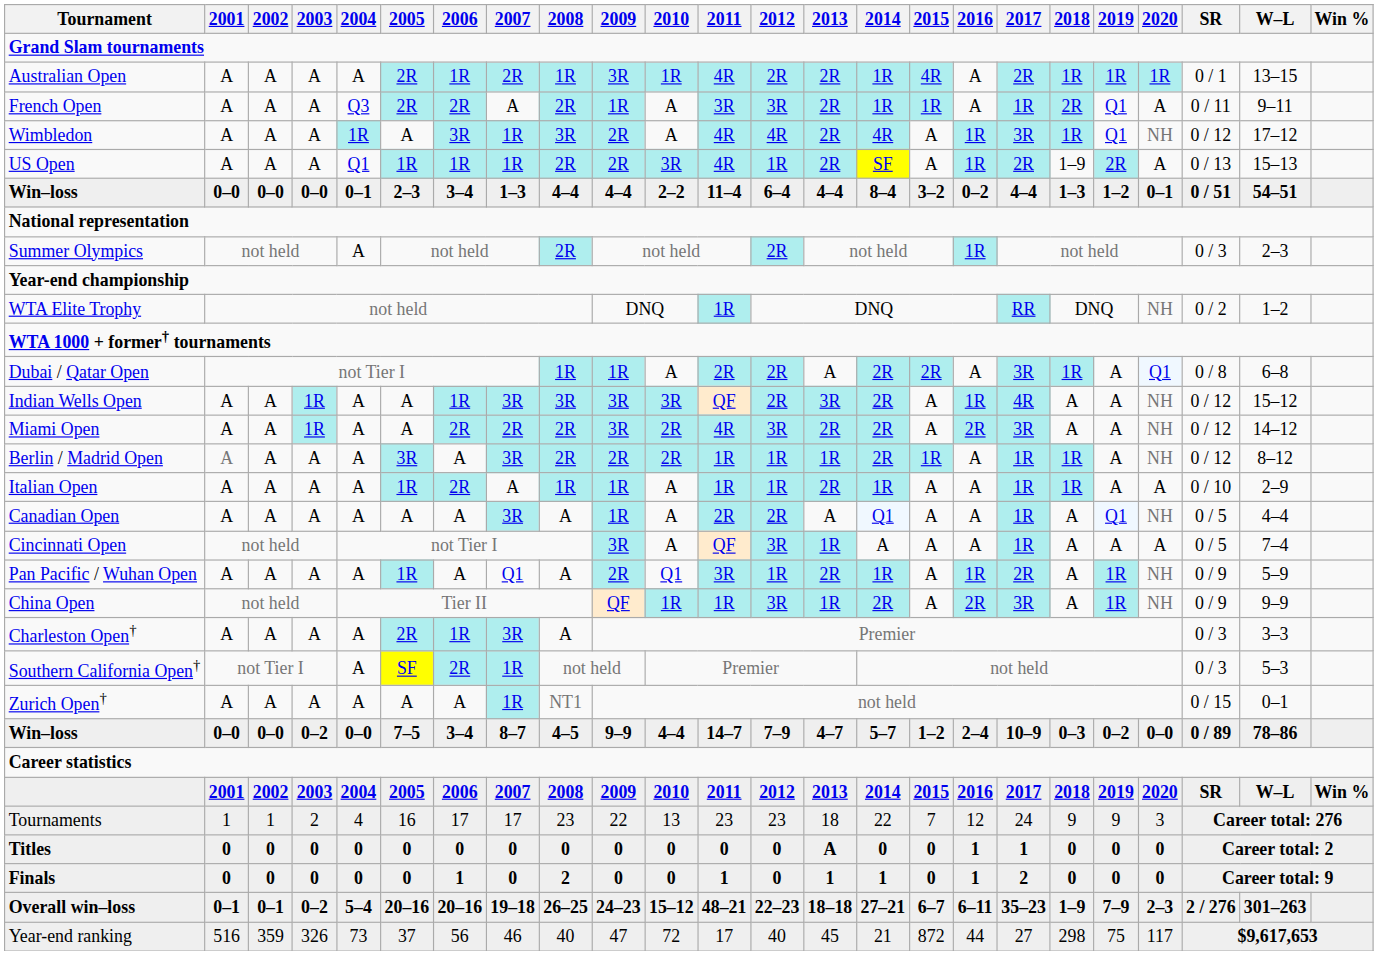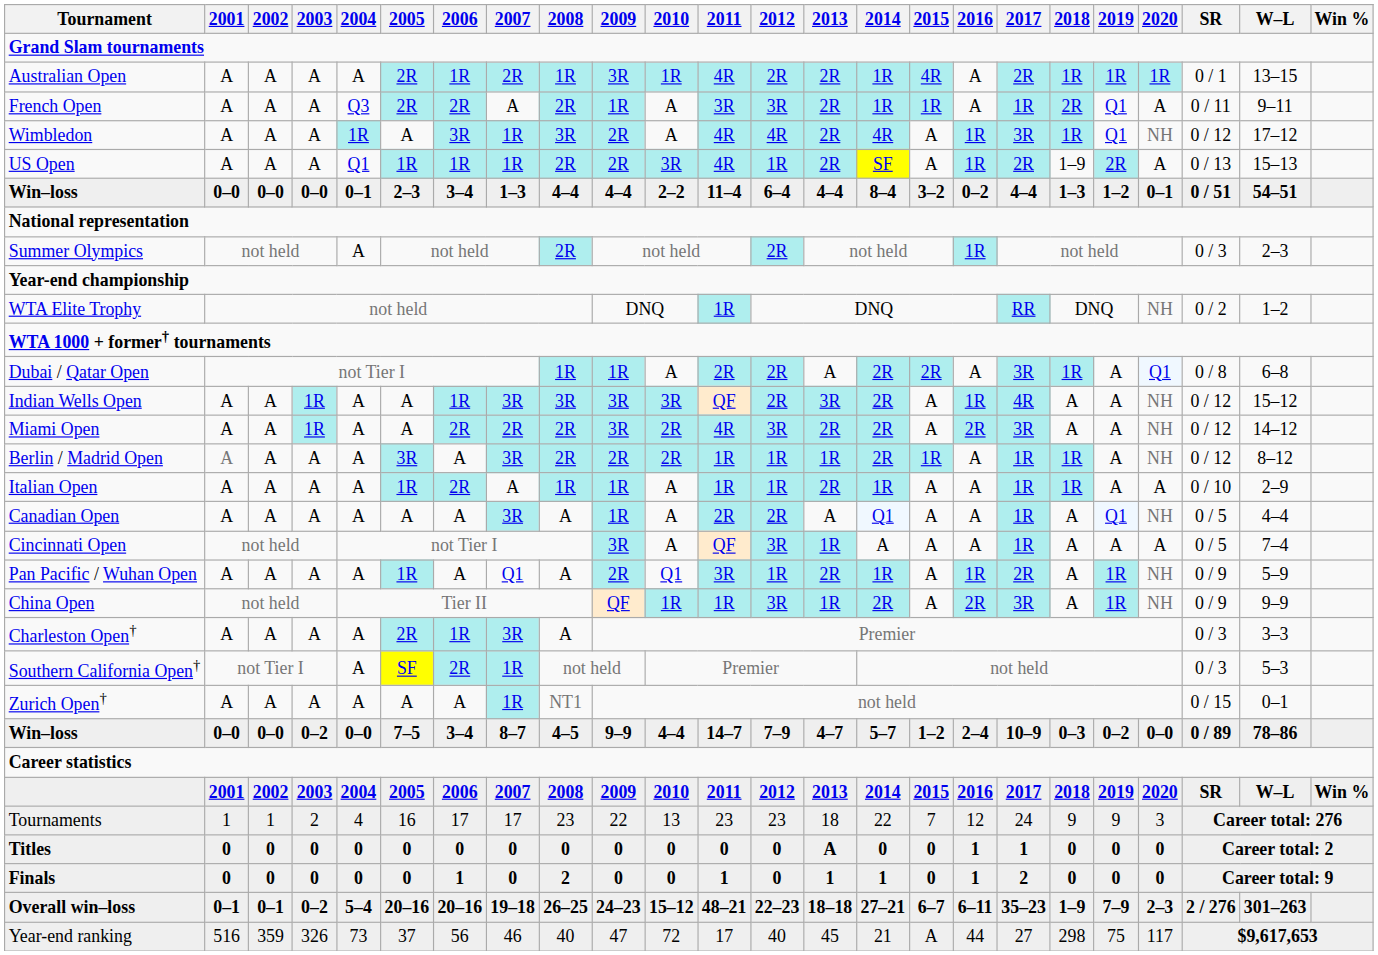 <table class="wikitable nowrap" style="font-size:97%; text-align:center">
 <tr>
 <th>Tournament</th>
 <th><a href='#'>2001</a></th>
 <th><a href='#'>2002</a></th>
 <th><a href='#'>2003</a></th>
 <th><a href='#'>2004</a></th>
 <th><a href='#'>2005</a></th>
 <th><a href='#'>2006</a></th>
 <th><a href='#'>2007</a></th>
 <th><a href='#'>2008</a></th>
 <th><a href='#'>2009</a></th>
 <th><a href='#'>2010</a></th>
 <th><a href='#'>2011</a></th>
 <th><a href='#'>2012</a></th>
 <th><a href='#'>2013</a></th>
 <th><a href='#'>2014</a></th>
 <th><a href='#'>2015</a></th>
 <th><a href='#'>2016</a></th>
 <th><a href='#'>2017</a></th>
 <th><a href='#'>2018</a></th>
 <th><a href='#'>2019</a></th>
 <th><a href='#'>2020</a></th>
 <th>SR</th>
 <th>W–L</th>
 <th>Win %</th>
 </tr>
 <tr>
 <td colspan="24" style="text-align:left;"><strong><a href='#'>Grand Slam tournaments</a></strong></td>
 </tr>
 <tr>
 <td align="left"><a href='#'>Australian Open</a></td>
 <td>A</td>
 <td>A</td>
 <td>A</td>
 <td>A</td>
 <td bgcolor="afeeee"><a href='#'>2R</a></td>
 <td bgcolor="afeeee"><a href='#'>1R</a></td>
 <td bgcolor="afeeee"><a href='#'>2R</a></td>
 <td bgcolor="afeeee"><a href='#'>1R</a></td>
 <td bgcolor="afeeee"><a href='#'>3R</a></td>
 <td bgcolor="afeeee"><a href='#'>1R</a></td>
 <td bgcolor="afeeee"><a href='#'>4R</a></td>
 <td bgcolor="afeeee"><a href='#'>2R</a></td>
 <td bgcolor="afeeee"><a href='#'>2R</a></td>
 <td bgcolor="afeeee"><a href='#'>1R</a></td>
 <td bgcolor="afeeee"><a href='#'>4R</a></td>
 <td>A</td>
 <td bgcolor="afeeee"><a href='#'>2R</a></td>
 <td bgcolor="afeeee"><a href='#'>1R</a></td>
 <td bgcolor="afeeee"><a href='#'>1R</a></td>
 <td bgcolor="afeeee"><a href='#'>1R</a></td>
 <td>0 / 1</td>
 <td>13–15</td>
 <td></td>
 </tr>
 <tr>
 <td align="left"><a href='#'>French Open</a></td>
 <td>A</td>
 <td>A</td>
 <td>A</td>
 <td><a href='#'>Q3</a></td>
 <td bgcolor="afeeee"><a href='#'>2R</a></td>
 <td bgcolor="afeeee"><a href='#'>2R</a></td>
 <td>A</td>
 <td bgcolor="afeeee"><a href='#'>2R</a></td>
 <td bgcolor="afeeee"><a href='#'>1R</a></td>
 <td>A</td>
 <td bgcolor="afeeee"><a href='#'>3R</a></td>
 <td bgcolor="afeeee"><a href='#'>3R</a></td>
 <td bgcolor="afeeee"><a href='#'>2R</a></td>
 <td bgcolor="afeeee"><a href='#'>1R</a></td>
 <td bgcolor="afeeee"><a href='#'>1R</a></td>
 <td>A</td>
 <td bgcolor="afeeee"><a href='#'>1R</a></td>
 <td bgcolor="afeeee"><a href='#'>2R</a></td>
 <td><a href='#'>Q1</a></td>
 <td>A</td>
 <td>0 / 11</td>
 <td>9–11</td>
 <td></td>
 </tr>
 <tr>
 <td align="left"><a href='#'>Wimbledon</a></td>
 <td>A</td>
 <td>A</td>
 <td>A</td>
 <td bgcolor="afeeee"><a href='#'>1R</a></td>
 <td>A</td>
 <td bgcolor="afeeee"><a href='#'>3R</a></td>
 <td bgcolor="afeeee"><a href='#'>1R</a></td>
 <td bgcolor="afeeee"><a href='#'>3R</a></td>
 <td bgcolor="afeeee"><a href='#'>2R</a></td>
 <td>A</td>
 <td bgcolor="afeeee"><a href='#'>4R</a></td>
 <td bgcolor="afeeee"><a href='#'>4R</a></td>
 <td bgcolor="afeeee"><a href='#'>2R</a></td>
 <td bgcolor="afeeee"><a href='#'>4R</a></td>
 <td>A</td>
 <td bgcolor="afeeee"><a href='#'>1R</a></td>
 <td bgcolor="afeeee"><a href='#'>3R</a></td>
 <td bgcolor="afeeee"><a href='#'>1R</a></td>
 <td><a href='#'>Q1</a></td>
 <td style="color:#767676;">NH</td>
 <td>0 / 12</td>
 <td>17–12</td>
 <td></td>
 </tr>
 <tr>
 <td align="left"><a href='#'>US Open</a></td>
 <td>A</td>
 <td>A</td>
 <td>A</td>
 <td><a href='#'>Q1</a></td>
 <td bgcolor="afeeee"><a href='#'>1R</a></td>
 <td bgcolor="afeeee"><a href='#'>1R</a></td>
 <td bgcolor="afeeee"><a href='#'>1R</a></td>
 <td bgcolor="afeeee"><a href='#'>2R</a></td>
 <td bgcolor="afeeee"><a href='#'>2R</a></td>
 <td bgcolor="afeeee"><a href='#'>3R</a></td>
 <td bgcolor="afeeee"><a href='#'>4R</a></td>
 <td bgcolor="afeeee"><a href='#'>1R</a></td>
 <td bgcolor="afeeee"><a href='#'>2R</a></td>
 <td style="background:yellow;"><a href='#'>SF</a></td>
 <td>A</td>
 <td bgcolor="afeeee"><a href='#'>1R</a></td>
 <td bgcolor="afeeee"><a href='#'>2R</a></td>
 <td>1–9</td>
 <td bgcolor="afeeee"><a href='#'>2R</a></td>
 <td>A</td>
 <td>0 / 13</td>
 <td>15–13</td>
 <td></td>
 </tr>
 <tr style="background:#efefef; font-weight:bold;">
 <td align="left">Win–loss</td>
 <td>0–0</td>
 <td>0–0</td>
 <td>0–0</td>
 <td>0–1</td>
 <td>2–3</td>
 <td>3–4</td>
 <td>1–3</td>
 <td>4–4</td>
 <td>4–4</td>
 <td>2–2</td>
 <td>11–4</td>
 <td>6–4</td>
 <td>4–4</td>
 <td>8–4</td>
 <td>3–2</td>
 <td>0–2</td>
 <td>4–4</td>
 <td>1–3</td>
 <td>1–2</td>
 <td>0–1</td>
 <td>0 / 51</td>
 <td>54–51</td>
 <td></td>
 </tr>
 <tr>
 <td colspan="24" style="text-align:left;"><strong>National representation</strong></td>
 </tr>
 <tr>
 <td align="left"><a href='#'>Summer Olympics</a></td>
 <td colspan="3" style="color:#767676">not held</td>
 <td>A</td>
 <td colspan="3" style="color:#767676">not held</td>
 <td bgcolor="afeeee"><a href='#'>2R</a></td>
 <td colspan="3" style="color:#767676">not held</td>
 <td bgcolor="afeeee"><a href='#'>2R</a></td>
 <td colspan="3" style="color:#767676">not held</td>
 <td bgcolor="afeeee"><a href='#'>1R</a></td>
 <td colspan="4" style="color:#767676">not held</td>
 <td>0 / 3</td>
 <td>2–3</td>
 <td></td>
 </tr>
 <tr>
 <td colspan="24" style="text-align:left;"><strong>Year-end championship</strong></td>
 </tr>
 <tr>
 <td align="left"><a href='#'>WTA Elite Trophy</a></td>
 <td colspan="8" style="color:#767676">not held</td>
 <td colspan="2">DNQ</td>
 <td bgcolor="afeeee"><a href='#'>1R</a></td>
 <td colspan="5">DNQ</td>
 <td bgcolor="afeeee"><a href='#'>RR</a></td>
 <td colspan="2">DNQ</td>
 <td style="color:#767676;">NH</td>
 <td>0 / 2</td>
 <td>1–2</td>
 <td></td>
 </tr>
 <tr>
 <td colspan="24" style="text-align:left;"><strong><a href='#'>WTA 1000</a> + former<sup>†</sup> tournaments</strong></td>
 </tr>
 <tr>
 <td align="left"><a href='#'>Dubai</a> / <a href='#'>Qatar Open</a></td>
 <td colspan="7" style="color:#767676">not Tier I</td>
 <td bgcolor="afeeee"><a href='#'>1R</a></td>
 <td bgcolor="afeeee"><a href='#'>1R</a></td>
 <td>A</td>
 <td bgcolor="afeeee"><a href='#'>2R</a></td>
 <td bgcolor="afeeee"><a href='#'>2R</a></td>
 <td>A</td>
 <td bgcolor="afeeee"><a href='#'>2R</a></td>
 <td bgcolor="afeeee"><a href='#'>2R</a></td>
 <td>A</td>
 <td bgcolor="afeeee"><a href='#'>3R</a></td>
 <td bgcolor="afeeee"><a href='#'>1R</a></td>
 <td>A</td>
 <td bgcolor="f0f8ff"><a href='#'>Q1</a></td>
 <td>0 / 8</td>
 <td>6–8</td>
 <td></td>
 </tr>
 <tr>
 <td align="left"><a href='#'>Indian Wells Open</a></td>
 <td>A</td>
 <td>A</td>
 <td bgcolor="afeeee"><a href='#'>1R</a></td>
 <td>A</td>
 <td>A</td>
 <td bgcolor="afeeee"><a href='#'>1R</a></td>
 <td bgcolor="afeeee"><a href='#'>3R</a></td>
 <td bgcolor="afeeee"><a href='#'>3R</a></td>
 <td bgcolor="afeeee"><a href='#'>3R</a></td>
 <td bgcolor="afeeee"><a href='#'>3R</a></td>
 <td bgcolor="ffebcd"><a href='#'>QF</a></td>
 <td bgcolor="afeeee"><a href='#'>2R</a></td>
 <td bgcolor="afeeee"><a href='#'>3R</a></td>
 <td bgcolor="afeeee"><a href='#'>2R</a></td>
 <td>A</td>
 <td bgcolor="afeeee"><a href='#'>1R</a></td>
 <td bgcolor="afeeee"><a href='#'>4R</a></td>
 <td>A</td>
 <td>A</td>
 <td style="color:#767676;">NH</td>
 <td>0 / 12</td>
 <td>15–12</td>
 <td></td>
 </tr>
 <tr>
 <td align="left"><a href='#'>Miami Open</a></td>
 <td>A</td>
 <td>A</td>
 <td bgcolor="afeeee"><a href='#'>1R</a></td>
 <td>A</td>
 <td>A</td>
 <td bgcolor="afeeee"><a href='#'>2R</a></td>
 <td bgcolor="afeeee"><a href='#'>2R</a></td>
 <td bgcolor="afeeee"><a href='#'>2R</a></td>
 <td bgcolor="afeeee"><a href='#'>3R</a></td>
 <td bgcolor="afeeee"><a href='#'>2R</a></td>
 <td bgcolor="afeeee"><a href='#'>4R</a></td>
 <td bgcolor="afeeee"><a href='#'>3R</a></td>
 <td bgcolor="afeeee"><a href='#'>2R</a></td>
 <td bgcolor="afeeee"><a href='#'>2R</a></td>
 <td>A</td>
 <td bgcolor="afeeee"><a href='#'>2R</a></td>
 <td bgcolor="afeeee"><a href='#'>3R</a></td>
 <td>A</td>
 <td>A</td>
 <td style="color:#767676;">NH</td>
 <td>0 / 12</td>
 <td>14–12</td>
 <td></td>
 </tr>
 <tr>
 <td align="left"><a href='#'>Berlin</a> / <a href='#'>Madrid Open</a></td>
 <td style="color:#767676">A</td>
 <td>A</td>
 <td>A</td>
 <td>A</td>
 <td bgcolor="afeeee"><a href='#'>3R</a></td>
 <td>A</td>
 <td bgcolor="afeeee"><a href='#'>3R</a></td>
 <td bgcolor="afeeee"><a href='#'>2R</a></td>
 <td bgcolor="afeeee"><a href='#'>2R</a></td>
 <td bgcolor="afeeee"><a href='#'>2R</a></td>
 <td bgcolor="afeeee"><a href='#'>1R</a></td>
 <td bgcolor="afeeee"><a href='#'>1R</a></td>
 <td bgcolor="afeeee"><a href='#'>1R</a></td>
 <td bgcolor="afeeee"><a href='#'>2R</a></td>
 <td bgcolor="afeeee"><a href='#'>1R</a></td>
 <td>A</td>
 <td bgcolor="afeeee"><a href='#'>1R</a></td>
 <td bgcolor="afeeee"><a href='#'>1R</a></td>
 <td>A</td>
 <td style="color:#767676;">NH</td>
 <td>0 / 12</td>
 <td>8–12</td>
 <td></td>
 </tr>
 <tr>
 <td align="left"><a href='#'>Italian Open</a></td>
 <td>A</td>
 <td>A</td>
 <td>A</td>
 <td>A</td>
 <td bgcolor="afeeee"><a href='#'>1R</a></td>
 <td bgcolor="afeeee"><a href='#'>2R</a></td>
 <td>A</td>
 <td bgcolor="afeeee"><a href='#'>1R</a></td>
 <td bgcolor="afeeee"><a href='#'>1R</a></td>
 <td>A</td>
 <td bgcolor="afeeee"><a href='#'>1R</a></td>
 <td bgcolor="afeeee"><a href='#'>1R</a></td>
 <td bgcolor="afeeee"><a href='#'>2R</a></td>
 <td bgcolor="afeeee"><a href='#'>1R</a></td>
 <td>A</td>
 <td>A</td>
 <td bgcolor="afeeee"><a href='#'>1R</a></td>
 <td bgcolor="afeeee"><a href='#'>1R</a></td>
 <td>A</td>
 <td>A</td>
 <td>0 / 10</td>
 <td>2–9</td>
 <td></td>
 </tr>
 <tr>
 <td align="left"><a href='#'>Canadian Open</a></td>
 <td>A</td>
 <td>A</td>
 <td>A</td>
 <td>A</td>
 <td>A</td>
 <td>A</td>
 <td bgcolor="afeeee"><a href='#'>3R</a></td>
 <td>A</td>
 <td bgcolor="afeeee"><a href='#'>1R</a></td>
 <td>A</td>
 <td bgcolor="afeeee"><a href='#'>2R</a></td>
 <td bgcolor="afeeee"><a href='#'>2R</a></td>
 <td>A</td>
 <td bgcolor="f0f8ff"><a href='#'>Q1</a></td>
 <td>A</td>
 <td>A</td>
 <td bgcolor="afeeee"><a href='#'>1R</a></td>
 <td>A</td>
 <td bgcolor="f0f8ff"><a href='#'>Q1</a></td>
 <td style="color:#767676;">NH</td>
 <td>0 / 5</td>
 <td>4–4</td>
 <td></td>
 </tr>
 <tr>
 <td align="left"><a href='#'>Cincinnati Open</a></td>
 <td colspan="3" style="color:#767676">not held</td>
 <td colspan="5" style="color:#767676">not Tier I</td>
 <td bgcolor="afeeee"><a href='#'>3R</a></td>
 <td>A</td>
 <td bgcolor="ffebcd"><a href='#'>QF</a></td>
 <td bgcolor="afeeee"><a href='#'>3R</a></td>
 <td bgcolor="afeeee"><a href='#'>1R</a></td>
 <td>A</td>
 <td>A</td>
 <td>A</td>
 <td bgcolor="afeeee"><a href='#'>1R</a></td>
 <td>A</td>
 <td>A</td>
 <td>A</td>
 <td>0 / 5</td>
 <td>7–4</td>
 <td></td>
 </tr>
 <tr>
 <td align="left"><a href='#'>Pan Pacific</a> / <a href='#'>Wuhan Open</a></td>
 <td>A</td>
 <td>A</td>
 <td>A</td>
 <td>A</td>
 <td bgcolor="afeeee"><a href='#'>1R</a></td>
 <td>A</td>
 <td><a href='#'>Q1</a></td>
 <td>A</td>
 <td bgcolor="afeeee"><a href='#'>2R</a></td>
 <td><a href='#'>Q1</a></td>
 <td bgcolor="afeeee"><a href='#'>3R</a></td>
 <td bgcolor="afeeee"><a href='#'>1R</a></td>
 <td bgcolor="afeeee"><a href='#'>2R</a></td>
 <td bgcolor="afeeee"><a href='#'>1R</a></td>
 <td>A</td>
 <td bgcolor="afeeee"><a href='#'>1R</a></td>
 <td bgcolor="afeeee"><a href='#'>2R</a></td>
 <td>A</td>
 <td bgcolor="afeeee"><a href='#'>1R</a></td>
 <td style="color:#767676;">NH</td>
 <td>0 / 9</td>
 <td>5–9</td>
 <td></td>
 </tr>
 <tr>
 <td align="left"><a href='#'>China Open</a></td>
 <td colspan="3" style="color:#767676">not held</td>
 <td colspan="5" style="color:#767676">Tier II</td>
 <td bgcolor="ffebcd"><a href='#'>QF</a></td>
 <td bgcolor="afeeee"><a href='#'>1R</a></td>
 <td bgcolor="afeeee"><a href='#'>1R</a></td>
 <td bgcolor="afeeee"><a href='#'>3R</a></td>
 <td bgcolor="afeeee"><a href='#'>1R</a></td>
 <td bgcolor="afeeee"><a href='#'>2R</a></td>
 <td>A</td>
 <td bgcolor="afeeee"><a href='#'>2R</a></td>
 <td bgcolor="afeeee"><a href='#'>3R</a></td>
 <td>A</td>
 <td bgcolor="afeeee"><a href='#'>1R</a></td>
 <td style="color:#767676;">NH</td>
 <td>0 / 9</td>
 <td>9–9</td>
 <td></td>
 </tr>
 <tr>
 <td align="left"><a href='#'>Charleston Open</a><sup>†</sup></td>
 <td>A</td>
 <td>A</td>
 <td>A</td>
 <td>A</td>
 <td bgcolor="afeeee"><a href='#'>2R</a></td>
 <td bgcolor="afeeee"><a href='#'>1R</a></td>
 <td bgcolor="afeeee"><a href='#'>3R</a></td>
 <td>A</td>
 <td colspan="12" style="color:#767676">Premier</td>
 <td>0 / 3</td>
 <td>3–3</td>
 <td></td>
 </tr>
 <tr>
 <td align="left"><a href='#'>Southern California Open</a><sup>†</sup></td>
 <td colspan="3" style="color:#767676">not Tier I</td>
 <td>A</td>
 <td style="background:yellow;"><a href='#'>SF</a></td>
 <td bgcolor="afeeee"><a href='#'>2R</a></td>
 <td bgcolor="afeeee"><a href='#'>1R</a></td>
 <td colspan="2" style="color:#767676">not held</td>
 <td colspan="4" style="color:#767676">Premier</td>
 <td colspan="7" style="color:#767676">not held</td>
 <td>0 / 3</td>
 <td>5–3</td>
 <td></td>
 </tr>
 <tr>
 <td align="left"><a href='#'>Zurich Open</a><sup>†</sup></td>
 <td>A</td>
 <td>A</td>
 <td>A</td>
 <td>A</td>
 <td>A</td>
 <td>A</td>
 <td bgcolor="afeeee"><a href='#'>1R</a></td>
 <td style="color:#767676">NT1</td>
 <td colspan="12" style="color:#767676">not held</td>
 <td>0 / 15</td>
 <td>0–1</td>
 <td></td>
 </tr>
 <tr style="background:#efefef; font-weight:bold;">
 <td align=left>Win–loss</td>
 <td>0–0</td>
 <td>0–0</td>
 <td>0–2</td>
 <td>0–0</td>
 <td>7–5</td>
 <td>3–4</td>
 <td>8–7</td>
 <td>4–5</td>
 <td>9–9</td>
 <td>4–4</td>
 <td>14–7</td>
 <td>7–9</td>
 <td>4–7</td>
 <td>5–7</td>
 <td>1–2</td>
 <td>2–4</td>
 <td>10–9</td>
 <td>0–3</td>
 <td>0–2</td>
 <td>0–0</td>
 <td>0 / 89</td>
 <td>78–86</td>
 <td></td>
 </tr>
 <tr>
 <td colspan="24" align="left"><strong>Career statistics</strong></td>
 </tr>
 <tr style="background:#efefef; font-weight:bold;">
 <td></td>
 <td><a href='#'>2001</a></td>
 <td><a href='#'>2002</a></td>
 <td><a href='#'>2003</a></td>
 <td><a href='#'>2004</a></td>
 <td><a href='#'>2005</a></td>
 <td><a href='#'>2006</a></td>
 <td><a href='#'>2007</a></td>
 <td><a href='#'>2008</a></td>
 <td><a href='#'>2009</a></td>
 <td><a href='#'>2010</a></td>
 <td><a href='#'>2011</a></td>
 <td><a href='#'>2012</a></td>
 <td><a href='#'>2013</a></td>
 <td><a href='#'>2014</a></td>
 <td><a href='#'>2015</a></td>
 <td><a href='#'>2016</a></td>
 <td><a href='#'>2017</a></td>
 <td><a href='#'>2018</a></td>
 <td><a href='#'>2019</a></td>
 <td><a href='#'>2020</a></td>
 <td>SR</td>
 <td>W–L</td>
 <td>Win %</td>
 </tr>
 <tr style="background:#efefef;">
 <td style="text-align:left">Tournaments</td>
 <td>1</td>
 <td>1</td>
 <td>2</td>
 <td>4</td>
 <td>16</td>
 <td>17</td>
 <td>17</td>
 <td>23</td>
 <td>22</td>
 <td>13</td>
 <td>23</td>
 <td>23</td>
 <td>18</td>
 <td>22</td>
 <td>7</td>
 <td>12</td>
 <td>24</td>
 <td>9</td>
 <td>9</td>
 <td>3</td>
 <td colspan="3"><strong>Career total: 276</strong></td>
 </tr>
 <tr style="background:#efefef; font-weight:bold;">
 <td style="text-align:left">Titles</td>
 <td>0</td>
 <td>0</td>
 <td>0</td>
 <td>0</td>
 <td>0</td>
 <td>0</td>
 <td>0</td>
 <td>0</td>
 <td>0</td>
 <td>0</td>
 <td>0</td>
 <td>0</td>
 <td>A</td>
 <td>0</td>
 <td>0</td>
 <td>1</td>
 <td>1</td>
 <td>0</td>
 <td>0</td>
 <td>0</td>
 <td colspan="3">Career total: 2</td>
 </tr>
 <tr style="background:#efefef; font-weight:bold;">
 <td style="text-align:left">Finals</td>
 <td>0</td>
 <td>0</td>
 <td>0</td>
 <td>0</td>
 <td>0</td>
 <td>1</td>
 <td>0</td>
 <td>2</td>
 <td>0</td>
 <td>0</td>
 <td>1</td>
 <td>0</td>
 <td>1</td>
 <td>1</td>
 <td>0</td>
 <td>1</td>
 <td>2</td>
 <td>0</td>
 <td>0</td>
 <td>0</td>
 <td colspan="3">Career total: 9</td>
 </tr>
 <tr style="background:#efefef; font-weight:bold;">
 <td style="text-align:left">Overall win–loss</td>
 <td>0–1</td>
 <td>0–1</td>
 <td>0–2</td>
 <td>5–4</td>
 <td>20–16</td>
 <td>20–16</td>
 <td>19–18</td>
 <td>26–25</td>
 <td>24–23</td>
 <td>15–12</td>
 <td>48–21</td>
 <td>22–23</td>
 <td>18–18</td>
 <td>27–21</td>
 <td>6–7</td>
 <td>6–11</td>
 <td>35–23</td>
 <td>1–9</td>
 <td>7–9</td>
 <td>2–3</td>
 <td>2 / 276</td>
 <td>301–263</td>
 <td></td>
 </tr>
 <tr style="background:#efefef;">
 <td align="left">Year-end ranking</td>
 <td>516</td>
 <td>359</td>
 <td>326</td>
 <td>73</td>
 <td>37</td>
 <td>56</td>
 <td>46</td>
 <td>40</td>
 <td>47</td>
 <td>72</td>
 <td>17</td>
 <td>40</td>
 <td>45</td>
 <td>21</td>
-<td>872</td>
+<td>A</td>
 <td>44</td>
 <td>27</td>
 <td>298</td>
 <td>75</td>
 <td>117</td>
 <td colspan="3"><strong>$9,617,653</strong></td>
 </tr>
 </table>
